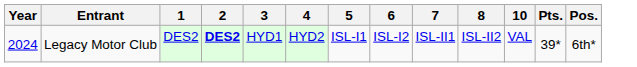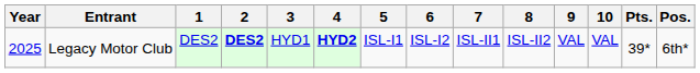 <table class="wikitable" style="text-align:center; font-size:85%">
 <tr>
 <th>Year</th>
 <th>Entrant</th>
 <th>1</th>
 <th>2</th>
 <th>3</th>
 <th>4</th>
 <th>5</th>
 <th>6</th>
 <th>7</th>
 <th>8</th>
+<th>9</th>
 <th>10</th>
 <th>Pts.</th>
 <th>Pos.</th>
 </tr>
 <tr>
-<td><a href='#'>2024</a></td>
+<td><a href='#'>2025</a></td>
 <td>Legacy Motor Club</td>
 <td bgcolor="#dfffdf"><a href='#'>DES2</a><br><br></td>
 <td bgcolor="#dfffdf"><strong><a href='#'>DES2</a><br><br><em></em></strong></td>
 <td bgcolor="#dfffdf"><a href='#'>HYD1</a><br><br></td>
-<td bgcolor="#dfffdf"><a href='#'>HYD2</a><br><br></td>
+<td bgcolor="#dfffdf"><strong><a href='#'>HYD2</a><br><br></strong></td>
 <td bgcolor=""><a href='#'>ISL-I1</a><br><br></td>
 <td bgcolor=""><a href='#'>ISL-I2</a><br><br></td>
 <td bgcolor=""><a href='#'>ISL-II1</a><br><br></td>
 <td bgcolor=""><a href='#'>ISL-II2</a><br><br></td>
 <td bgcolor=""><a href='#'>VAL</a><br><br></td>
+<td bgcolor=""><a href='#'>VAL</a><br><br></td>
 <td>39*</td>
 <td>6th*</td>
 </tr>
 </table>
